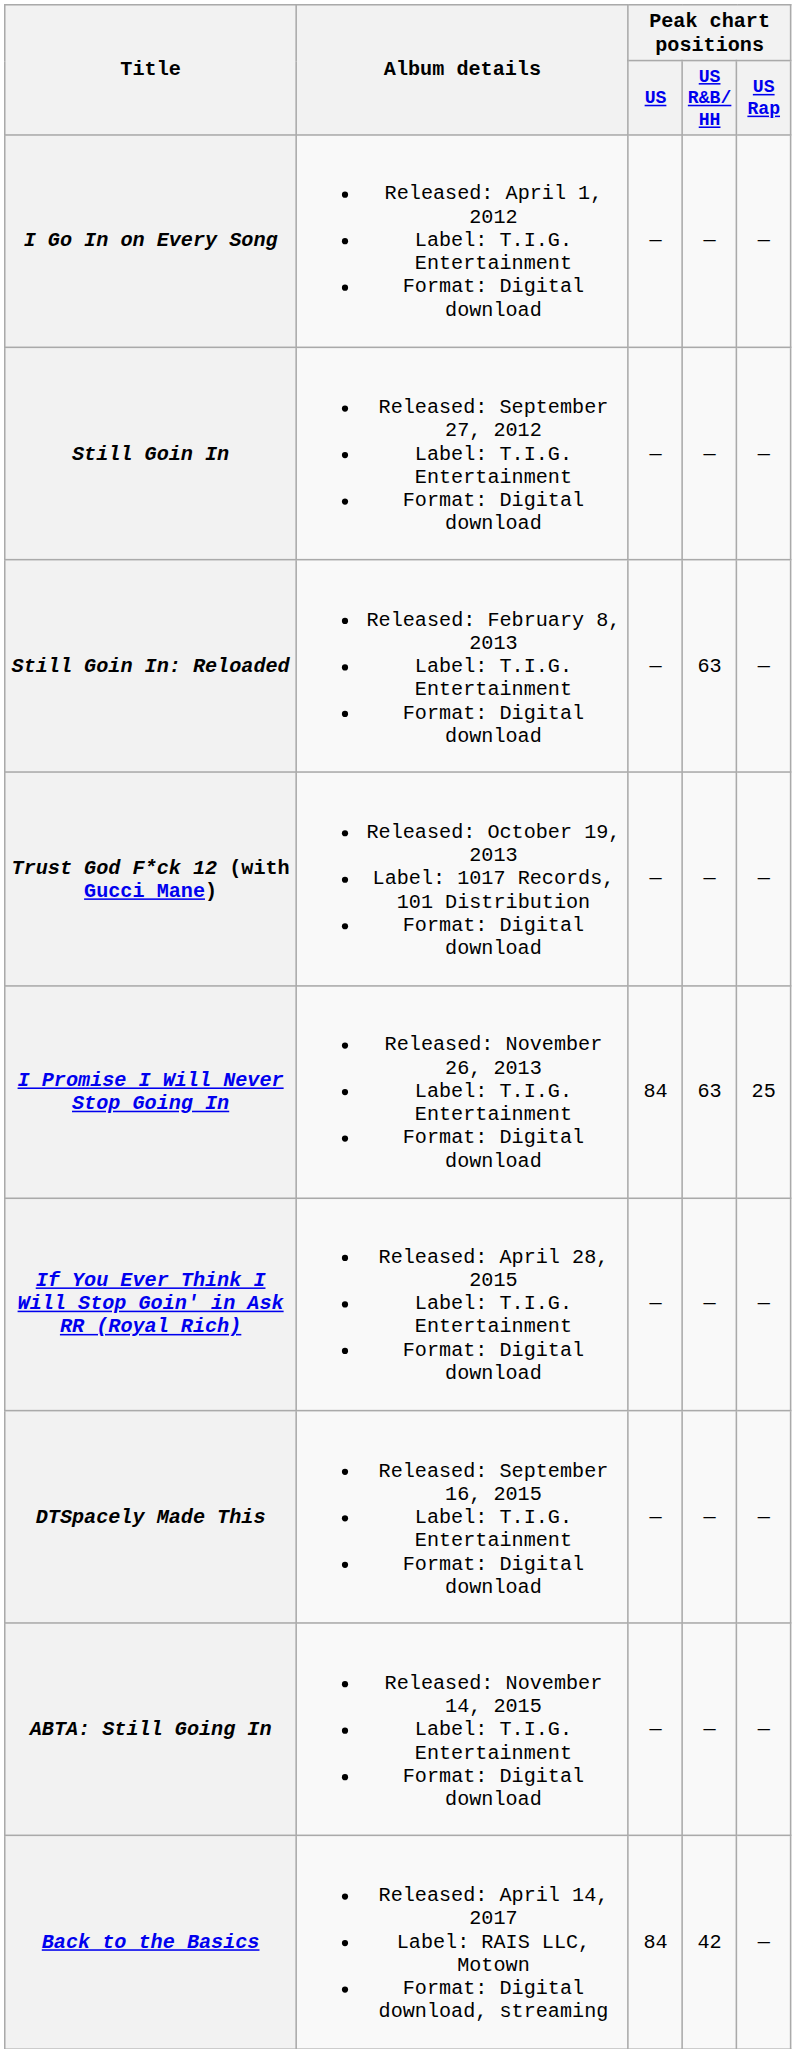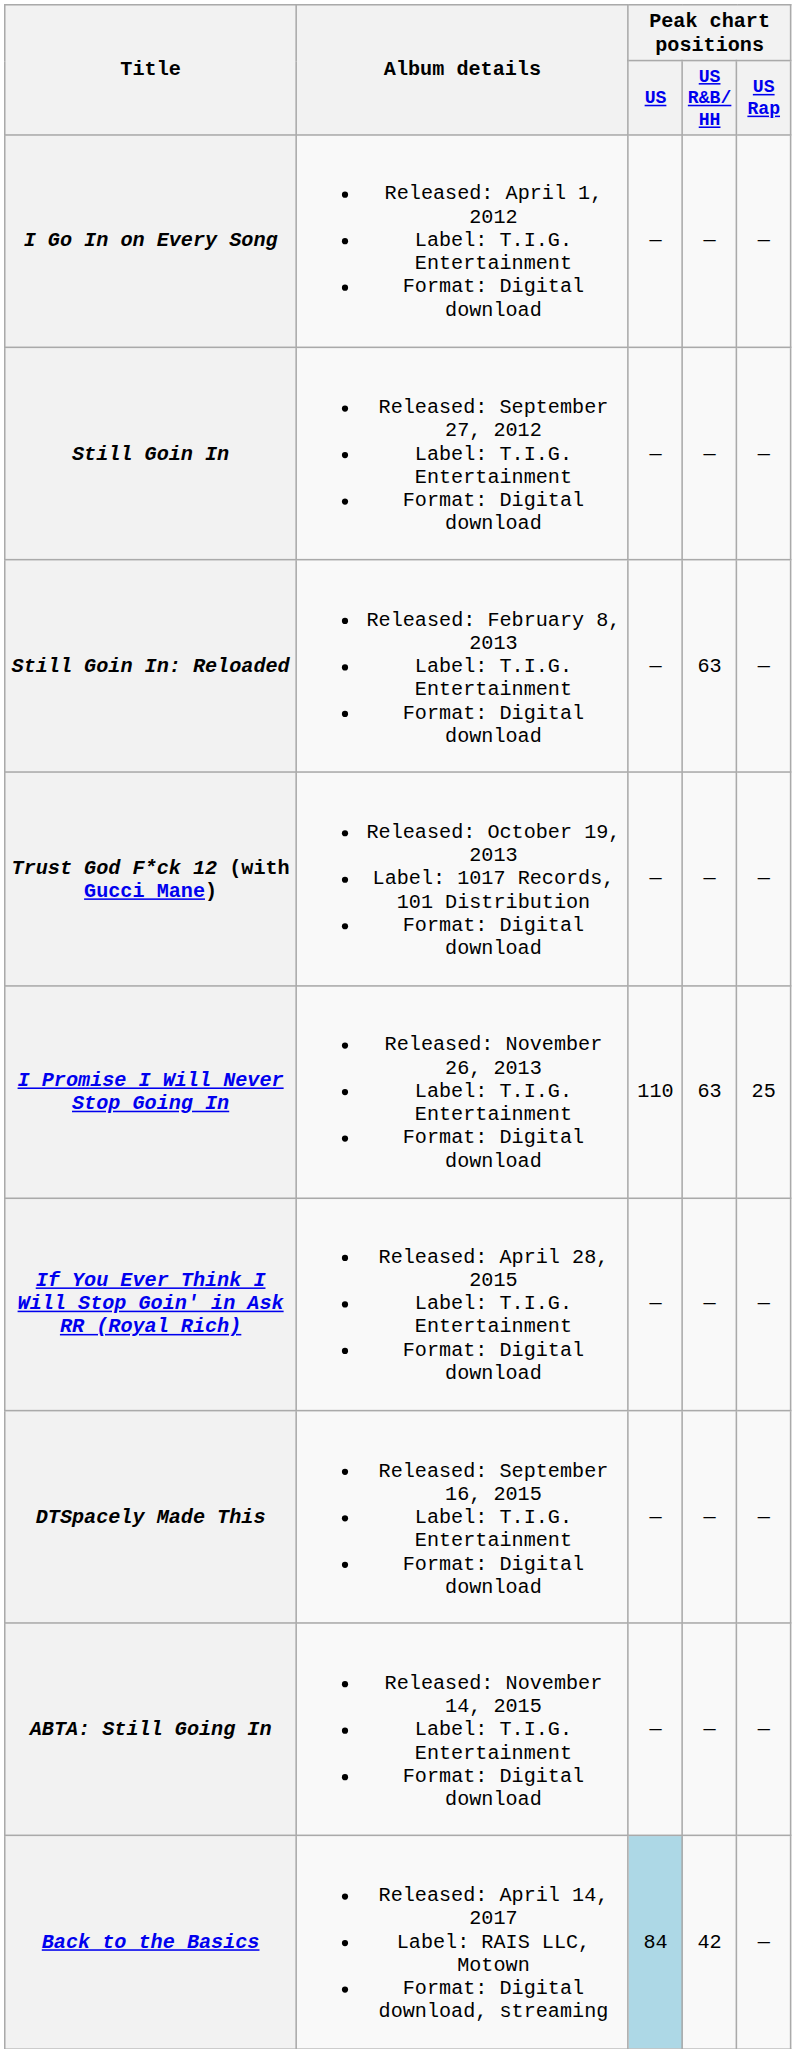 <table class="wikitable plainrowheaders" style="text-align:center;">
 <tr>
 <th scope="col" rowspan="2" style="width:14em;">Title</th>
 <th scope="col" rowspan="2" style="width:16em;">Album details</th>
 <th scope="col" colspan="3">Peak chart positions</th>
 </tr>
 <tr>
 <th scope="col" style="width:2.5em;font-size:90%;"><a href='#'>US</a><br></th>
 <th scope="col" style="width:2.5em;font-size:90%;"><a href='#'>US<br>R&B/<br>HH</a><br></th>
 <th scope="col" style="width:2.5em;font-size:90%;"><a href='#'>US<br>Rap</a><br></th>
 </tr>
 <tr>
 <th scope="row"><em>I Go In on Every Song</em></th>
 <td><br><ul><li>Released: April 1, 2012</li><li>Label: T.I.G. Entertainment</li><li>Format: Digital download</li></ul></td>
 <td>—</td>
 <td>—</td>
 <td>—</td>
 </tr>
 <tr>
 <th scope="row"><em>Still Goin In</em></th>
 <td><br><ul><li>Released: September 27, 2012</li><li>Label: T.I.G. Entertainment</li><li>Format: Digital download</li></ul></td>
 <td>—</td>
 <td>—</td>
 <td>—</td>
 </tr>
 <tr>
 <th scope="row"><em>Still Goin In: Reloaded</em></th>
 <td><br><ul><li>Released: February 8, 2013</li><li>Label: T.I.G. Entertainment</li><li>Format: Digital download</li></ul></td>
 <td>—</td>
 <td>63</td>
 <td>—</td>
 </tr>
 <tr>
 <th scope="row"><em>Trust God F*ck 12</em> (with <a href='#'>Gucci Mane</a>)</th>
 <td><br><ul><li>Released: October 19, 2013</li><li>Label: 1017 Records, 101 Distribution</li><li>Format: Digital download</li></ul></td>
 <td>—</td>
 <td>—</td>
 <td>—</td>
 </tr>
 <tr>
 <th scope="row"><em><a href='#'>I Promise I Will Never Stop Going In</a></em></th>
 <td><br><ul><li>Released: November 26, 2013</li><li>Label: T.I.G. Entertainment</li><li>Format: Digital download</li></ul></td>
-<td>84</td>
+<td>110<br></td>
 <td>63</td>
 <td>25</td>
 </tr>
 <tr>
 <th scope="row"><em><a href='#'>If You Ever Think I Will Stop Goin' in Ask RR (Royal Rich)</a></em></th>
 <td><br><ul><li>Released: April 28, 2015</li><li>Label: T.I.G. Entertainment</li><li>Format: Digital download</li></ul></td>
 <td>—</td>
 <td>—</td>
 <td>—</td>
 </tr>
 <tr>
 <th scope="row"><em>DTSpacely Made This</em></th>
 <td><br><ul><li>Released: September 16, 2015</li><li>Label: T.I.G. Entertainment</li><li>Format: Digital download</li></ul></td>
 <td>—</td>
 <td>—</td>
 <td>—</td>
 </tr>
 <tr>
 <th scope="row"><em>ABTA: Still Going In</em></th>
 <td><br><ul><li>Released: November 14, 2015</li><li>Label: T.I.G. Entertainment</li><li>Format: Digital download</li></ul></td>
 <td>—</td>
 <td>—</td>
 <td>—</td>
 </tr>
 <tr>
 <th scope="row"><em><a href='#'>Back to the Basics</a></em></th>
 <td><br><ul><li>Released: April 14, 2017</li><li>Label:  RAIS LLC, Motown</li><li>Format: Digital download, streaming</li></ul></td>
-<td>84</td>
+<td style="background: lightblue;">84</td>
 <td>42</td>
 <td>—</td>
 </tr>
 </table>
